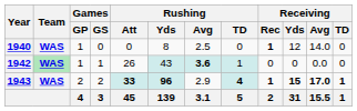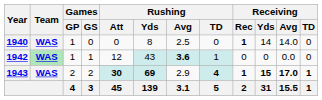 <table class="wikitable" style="text-align:center;">
 <tr>
 <th rowspan="2">Year</th>
 <th rowspan="2">Team</th>
 <th colspan="2">Games</th>
 <th colspan="4">Rushing</th>
 <th colspan="4">Receiving</th>
 </tr>
 <tr>
 <th>GP</th>
 <th>GS</th>
 <th>Att</th>
 <th>Yds</th>
 <th>Avg</th>
 <th>TD</th>
 <th>Rec</th>
 <th>Yds</th>
 <th>Avg</th>
 <th>TD</th>
 </tr>
 <tr>
 <th><a href='#'>1940</a></th>
 <th><a href='#'>WAS</a></th>
 <td>1</td>
 <td>0</td>
 <td>0</td>
 <td>8</td>
 <td>2.5</td>
 <td>0</td>
 <td><strong>1</strong></td>
-<td>12</td>
+<td>14</td>
 <td>14.0</td>
 <td>0</td>
 </tr>
 <tr>
 <th><a href='#'>1942</a></th>
 <th style="background:#afe6ba; width:3em;"><a href='#'>WAS</a></th>
 <td>1</td>
 <td>1</td>
-<td>26</td>
+<td>12</td>
 <td style="background:#cfecec; width:3em;">43</td>
 <td style="background:#cfecec; width:3em;"><strong>3.6</strong></td>
 <td style="background:#cfecec; width:3em;">1</td>
 <td>0</td>
 <td>0</td>
 <td>0.0</td>
 <td>0</td>
 </tr>
 <tr>
 <th><a href='#'>1943</a></th>
 <th><a href='#'>WAS</a></th>
 <td>2</td>
 <td>2</td>
-<td style="background:#cfecec; width:3em;"><strong>33</strong></td>
-<td style="background:#cfecec; width:3em;"><strong>96</strong></td>
+<td style="background:#cfecec; width:3em;"><strong>30</strong></td>
+<td style="background:#cfecec; width:3em;"><strong>69</strong></td>
 <td>2.9</td>
 <td style="background:#cfecec; width:3em;"><strong>4</strong></td>
 <td><strong>1</strong></td>
 <td><strong>15</strong></td>
 <td><strong>17.0</strong></td>
 <td><strong>1</strong></td>
 </tr>
 <tr>
 <th colspan="2"></th>
 <th>4</th>
 <th>3</th>
 <th>45</th>
 <th>139</th>
 <th>3.1</th>
 <th>5</th>
 <th>2</th>
 <th>31</th>
 <th>15.5</th>
 <th>1</th>
 </tr>
 </table>
